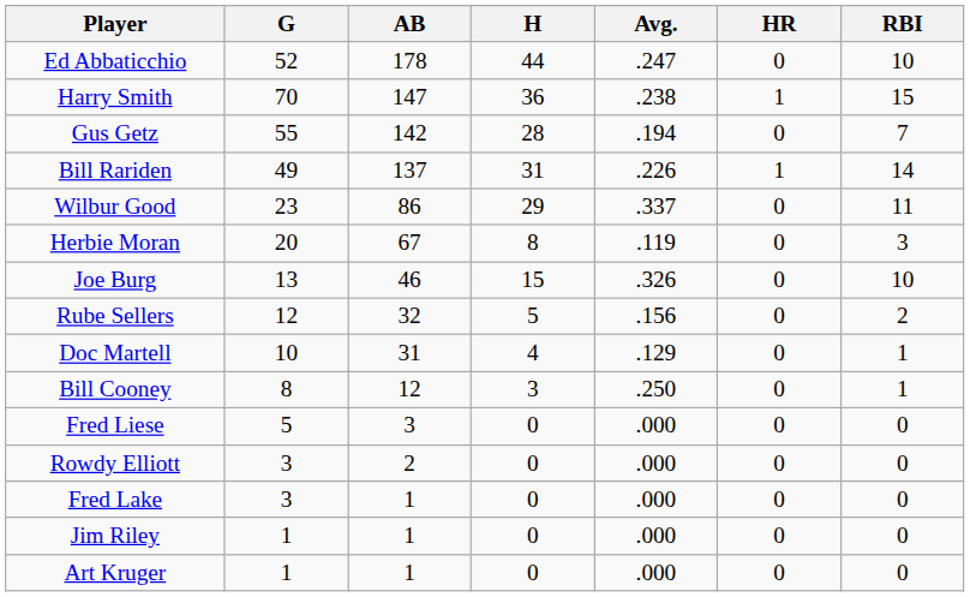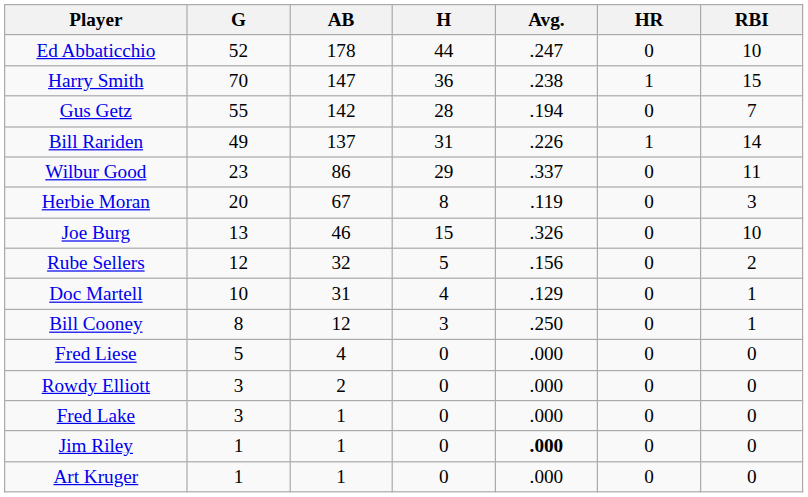 <table class="wikitable sortable">
 <tr>
 <th bgcolor="#DDDDFF" width="16%">Player</th>
 <th bgcolor="#DDDDFF" width="9%">G</th>
 <th bgcolor="#DDDDFF" width="9%">AB</th>
 <th bgcolor="#DDDDFF" width="9%">H</th>
 <th bgcolor="#DDDDFF" width="9%">Avg.</th>
 <th bgcolor="#DDDDFF" width="9%">HR</th>
 <th bgcolor="#DDDDFF" width="9%">RBI</th>
 </tr>
 <tr align="center">
 <td><a href='#'>Ed Abbaticchio</a></td>
 <td>52</td>
 <td>178</td>
 <td>44</td>
 <td>.247</td>
 <td>0</td>
 <td>10</td>
 </tr>
 <tr align=center>
 <td><a href='#'>Harry Smith</a></td>
 <td>70</td>
 <td>147</td>
 <td>36</td>
 <td>.238</td>
 <td>1</td>
 <td>15</td>
 </tr>
 <tr align=center>
 <td><a href='#'>Gus Getz</a></td>
 <td>55</td>
 <td>142</td>
 <td>28</td>
 <td>.194</td>
 <td>0</td>
 <td>7</td>
 </tr>
 <tr align=center>
 <td><a href='#'>Bill Rariden</a></td>
 <td>49</td>
 <td>137</td>
 <td>31</td>
 <td>.226</td>
 <td>1</td>
 <td>14</td>
 </tr>
 <tr align=center>
 <td><a href='#'>Wilbur Good</a></td>
 <td>23</td>
 <td>86</td>
 <td>29</td>
 <td>.337</td>
 <td>0</td>
 <td>11</td>
 </tr>
 <tr align=center>
 <td><a href='#'>Herbie Moran</a></td>
 <td>20</td>
 <td>67</td>
 <td>8</td>
 <td>.119</td>
 <td>0</td>
 <td>3</td>
 </tr>
 <tr align=center>
 <td><a href='#'>Joe Burg</a></td>
 <td>13</td>
 <td>46</td>
 <td>15</td>
 <td>.326</td>
 <td>0</td>
 <td>10</td>
 </tr>
 <tr align=center>
 <td><a href='#'>Rube Sellers</a></td>
 <td>12</td>
 <td>32</td>
 <td>5</td>
 <td>.156</td>
 <td>0</td>
 <td>2</td>
 </tr>
 <tr align=center>
 <td><a href='#'>Doc Martell</a></td>
 <td>10</td>
 <td>31</td>
 <td>4</td>
 <td>.129</td>
 <td>0</td>
 <td>1</td>
 </tr>
 <tr align=center>
 <td><a href='#'>Bill Cooney</a></td>
 <td>8</td>
 <td>12</td>
 <td>3</td>
 <td>.250</td>
 <td>0</td>
 <td>1</td>
 </tr>
 <tr align=center>
 <td><a href='#'>Fred Liese</a></td>
 <td>5</td>
-<td>3</td>
+<td>4</td>
 <td>0</td>
 <td>.000</td>
 <td>0</td>
 <td>0</td>
 </tr>
 <tr align=center>
 <td><a href='#'>Rowdy Elliott</a></td>
 <td>3</td>
 <td>2</td>
 <td>0</td>
 <td>.000</td>
 <td>0</td>
 <td>0</td>
 </tr>
 <tr align=center>
 <td><a href='#'>Fred Lake</a></td>
 <td>3</td>
 <td>1</td>
 <td>0</td>
 <td>.000</td>
 <td>0</td>
 <td>0</td>
 </tr>
 <tr align=center>
 <td><a href='#'>Jim Riley</a></td>
 <td>1</td>
 <td>1</td>
 <td>0</td>
-<td>.000</td>
+<td><strong>.000</strong></td>
 <td>0</td>
 <td>0</td>
 </tr>
 <tr align=center>
 <td><a href='#'>Art Kruger</a></td>
 <td>1</td>
 <td>1</td>
 <td>0</td>
 <td>.000</td>
 <td>0</td>
 <td>0</td>
 </tr>
 </table>
